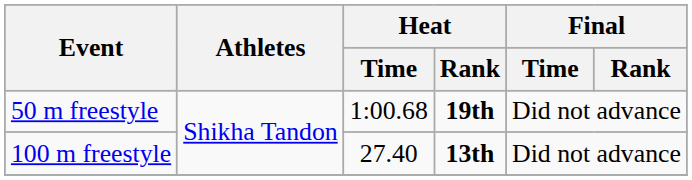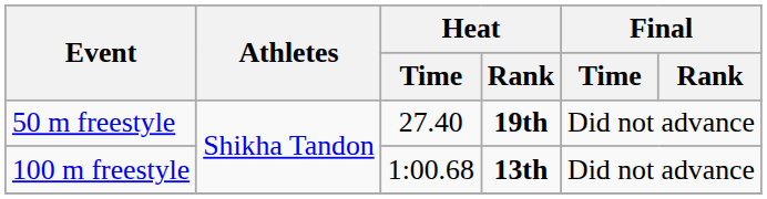 <table class="wikitable" style="font-size:90%;">
 <tr>
 <th rowspan=2>Event</th>
 <th rowspan=2>Athletes</th>
 <th colspan=2>Heat</th>
 <th colspan=2>Final</th>
 </tr>
 <tr>
 <th>Time</th>
 <th>Rank</th>
 <th>Time</th>
 <th>Rank</th>
 </tr>
 <tr>
 <td><a href='#'>50 m freestyle</a></td>
 <td rowspan=2><a href='#'>Shikha Tandon</a></td>
-<td align=center>1:00.68</td>
+<td align=center>27.40</td>
 <td align=center><strong>19th</strong></td>
 <td align=center colspan=2>Did not advance</td>
 </tr>
 <tr>
 <td><a href='#'>100 m freestyle</a></td>
-<td align=center>27.40</td>
+<td align=center>1:00.68</td>
 <td align=center><strong>13th </strong></td>
 <td align=center colspan=2>Did not advance</td>
 </tr>
 <tr>
 </tr>
 </table>
